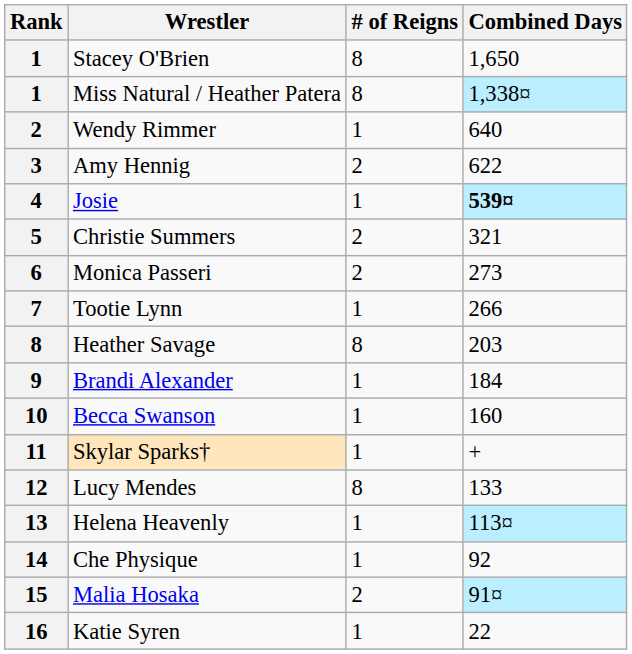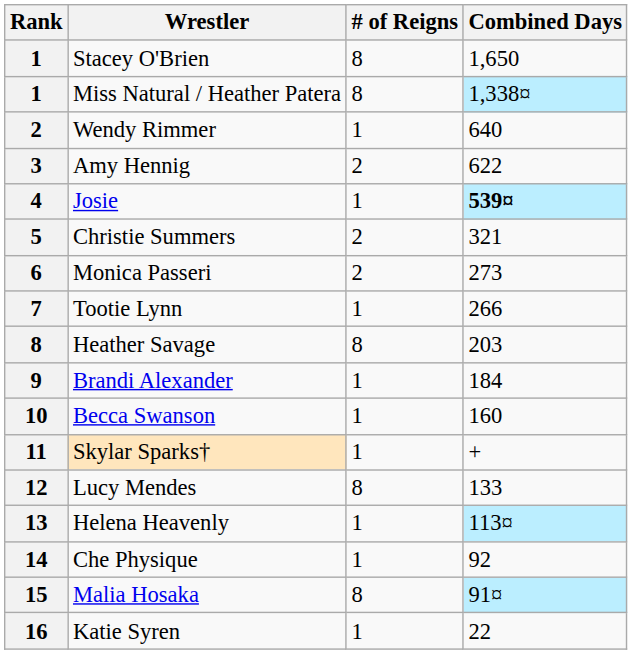 <table class="wikitable sortable">
 <tr>
 <th>Rank</th>
 <th>Wrestler</th>
 <th># of Reigns</th>
 <th>Combined Days</th>
 </tr>
 <tr>
 <th>1</th>
 <td>Stacey O'Brien</td>
 <td>8</td>
 <td>1,650</td>
 </tr>
 <tr>
 <th>1</th>
 <td>Miss Natural / Heather Patera</td>
 <td>8</td>
 <td style="background-color:#bbeeff">1,338¤</td>
 </tr>
 <tr>
 <th>2</th>
 <td>Wendy Rimmer</td>
 <td>1</td>
 <td>640</td>
 </tr>
 <tr>
 <th>3</th>
 <td>Amy Hennig</td>
 <td>2</td>
 <td>622</td>
 </tr>
 <tr>
 <th>4</th>
 <td><a href='#'>Josie</a></td>
 <td>1</td>
 <td style="background-color:#bbeeff"><strong>539¤</strong></td>
 </tr>
 <tr>
 <th>5</th>
 <td>Christie Summers</td>
 <td>2</td>
 <td>321</td>
 </tr>
 <tr>
 <th>6</th>
 <td>Monica Passeri</td>
 <td>2</td>
 <td>273</td>
 </tr>
 <tr>
 <th>7</th>
 <td>Tootie Lynn</td>
 <td>1</td>
 <td>266</td>
 </tr>
 <tr>
 <th>8</th>
 <td>Heather Savage</td>
 <td>8</td>
 <td>203</td>
 </tr>
 <tr>
 <th>9</th>
 <td><a href='#'>Brandi Alexander</a></td>
 <td>1</td>
 <td>184</td>
 </tr>
 <tr>
 <th>10</th>
 <td><a href='#'>Becca Swanson</a></td>
 <td>1</td>
 <td>160</td>
 </tr>
 <tr>
 <th>11</th>
 <td style="background:#ffe6bd;">Skylar Sparks†</td>
 <td>1</td>
 <td>+</td>
 </tr>
 <tr>
 <th>12</th>
 <td>Lucy Mendes</td>
 <td>8</td>
 <td>133</td>
 </tr>
 <tr>
 <th>13</th>
 <td>Helena Heavenly</td>
 <td>1</td>
 <td style="background-color:#bbeeff">113¤</td>
 </tr>
 <tr>
 <th>14</th>
 <td>Che Physique</td>
 <td>1</td>
 <td>92</td>
 </tr>
 <tr>
 <th>15</th>
 <td><a href='#'>Malia Hosaka</a></td>
-<td>2</td>
+<td>8</td>
 <td style="background-color:#bbeeff">91¤</td>
 </tr>
 <tr>
 <th>16</th>
 <td>Katie Syren</td>
 <td>1</td>
 <td>22</td>
 </tr>
 </table>
